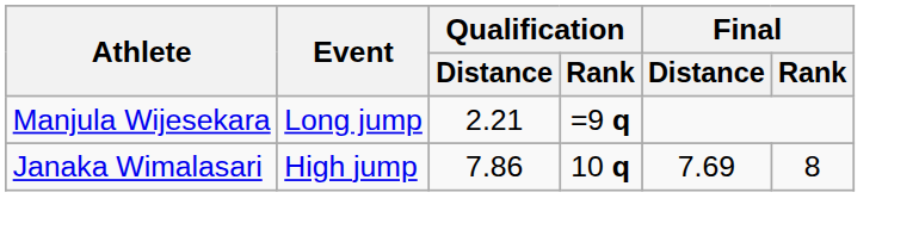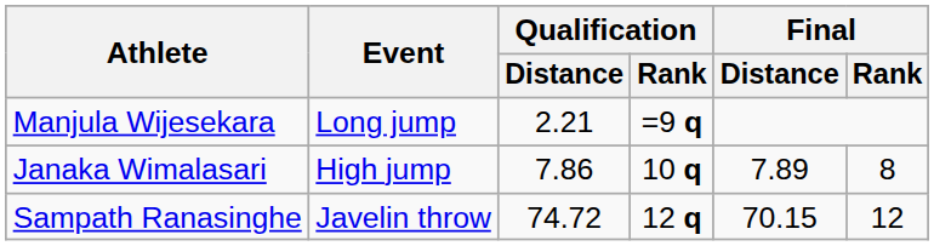 <table class="wikitable" style="font-size:90%">
 <tr>
 <th rowspan=2>Athlete</th>
 <th rowspan=2>Event</th>
 <th colspan=2>Qualification</th>
 <th colspan=2>Final</th>
 </tr>
 <tr style="font-size:95%">
 <th>Distance</th>
 <th>Rank</th>
 <th>Distance</th>
 <th>Rank</th>
 </tr>
 <tr align=center>
 <td align=left><a href='#'>Manjula Wijesekara</a></td>
 <td align=left><a href='#'>Long jump</a></td>
 <td>2.21</td>
 <td>=9 <strong>q</strong></td>
 <td colspan=2></td>
 </tr>
 <tr align=center>
 <td align=left><a href='#'>Janaka Wimalasari</a></td>
 <td align=left><a href='#'>High jump</a></td>
 <td>7.86</td>
 <td>10 <strong>q</strong></td>
-<td>7.69</td>
+<td>7.89</td>
 <td>8</td>
 </tr>
+<tr align=center>
+<td align=left><a href='#'>Sampath Ranasinghe</a></td>
+<td align=left><a href='#'>Javelin throw</a></td>
+<td>74.72</td>
+<td>12 <strong>q</strong></td>
+<td>70.15</td>
+<td>12</td>
+</tr>
 </table>
